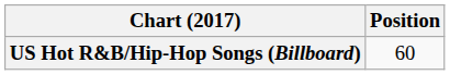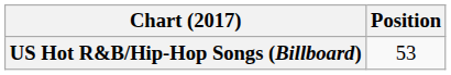 <table class="wikitable plainrowheaders" style="text-align:center">
 <tr>
 <th scope="col">Chart (2017)</th>
 <th scope="col">Position</th>
 </tr>
 <tr>
 <th scope="row">US Hot R&B/Hip-Hop Songs (<em>Billboard</em>)</th>
-<td>60</td>
+<td>53</td>
 </tr>
 </table>
